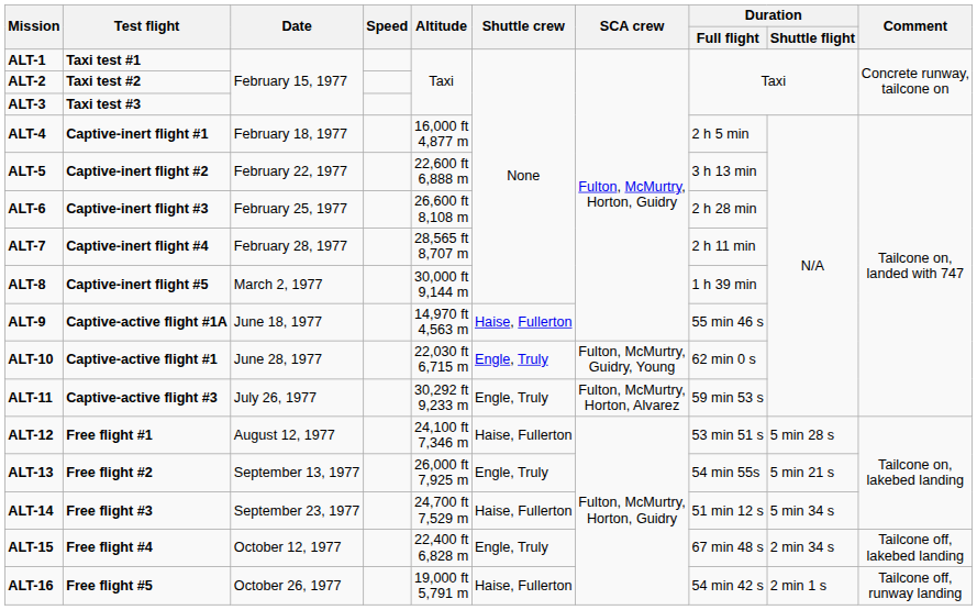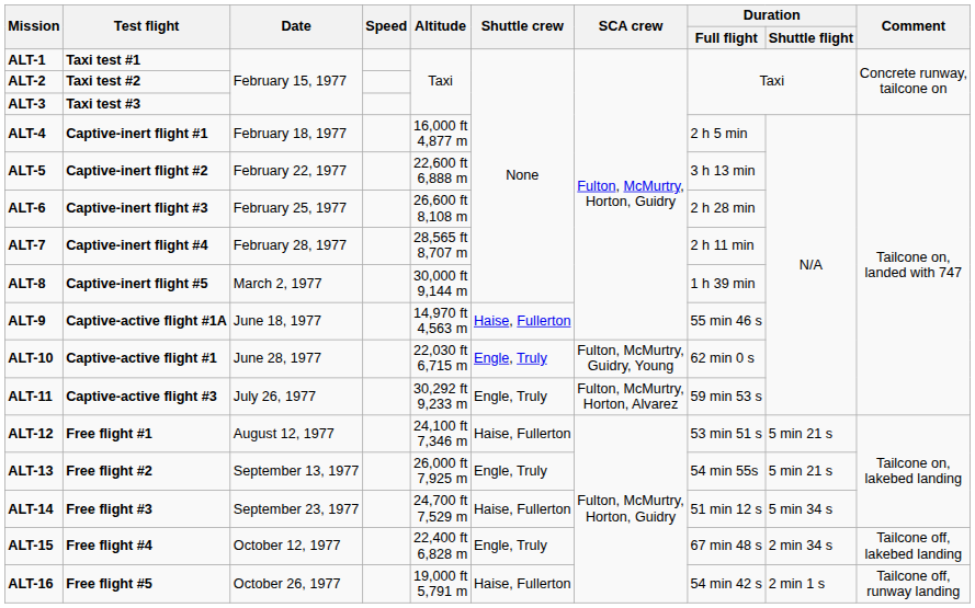 <table class="wikitable">
 <tr>
 <th rowspan=2>Mission</th>
 <th rowspan=2>Test flight</th>
 <th rowspan=2>Date</th>
 <th rowspan=2>Speed</th>
 <th rowspan=2>Altitude</th>
 <th rowspan=2>Shuttle crew</th>
 <th rowspan=2>SCA crew</th>
 <th colspan=2 align=center>Duration</th>
 <th rowspan=2>Comment</th>
 </tr>
 <tr>
 <th>Full flight</th>
 <th>Shuttle flight</th>
 </tr>
 <tr>
 <td><strong>ALT-1</strong></td>
 <td><strong>Taxi test #1</strong></td>
 <td rowspan=3>February 15, 1977</td>
 <td></td>
 <td rowspan=3 align=center>Taxi</td>
 <td rowspan=8 align=center>None</td>
 <td rowspan=9 align=center><a href='#'>Fulton</a>, <a href='#'>McMurtry</a>,<br>Horton, Guidry</td>
 <td rowspan=3 colspan=2 align=center>Taxi</td>
 <td rowspan=3 align=center>Concrete runway,<br>tailcone on</td>
 </tr>
 <tr>
 <td><strong>ALT-2</strong></td>
 <td><strong>Taxi test #2</strong></td>
 <td></td>
 </tr>
 <tr>
 <td><strong>ALT-3</strong></td>
 <td><strong>Taxi test #3</strong></td>
 <td></td>
 </tr>
 <tr>
 <td><strong>ALT-4</strong></td>
 <td><strong>Captive-inert flight #1</strong></td>
 <td>February 18, 1977</td>
 <td></td>
 <td align=right>16,000 ft<br>4,877 m</td>
 <td>2 h 5 min</td>
 <td rowspan=8 align=center>N/A</td>
 <td rowspan=8 align=center>Tailcone on,<br>landed with 747</td>
 </tr>
 <tr>
 <td><strong>ALT-5</strong></td>
 <td><strong>Captive-inert flight #2</strong></td>
 <td>February 22, 1977</td>
 <td></td>
 <td align=right>22,600 ft<br>6,888 m</td>
 <td>3 h 13 min</td>
 </tr>
 <tr>
 <td><strong>ALT-6</strong></td>
 <td><strong>Captive-inert flight #3</strong></td>
 <td>February 25, 1977</td>
 <td></td>
 <td align=right>26,600 ft<br>8,108 m</td>
 <td>2 h 28 min</td>
 </tr>
 <tr>
 <td><strong>ALT-7</strong></td>
 <td><strong>Captive-inert flight #4</strong></td>
 <td>February 28, 1977</td>
 <td></td>
 <td align=right>28,565 ft<br>8,707 m</td>
 <td>2 h 11 min</td>
 </tr>
 <tr>
 <td><strong>ALT-8</strong></td>
 <td><strong>Captive-inert flight #5</strong></td>
 <td>March 2, 1977</td>
 <td></td>
 <td align=right>30,000 ft<br>9,144 m</td>
 <td>1 h 39 min</td>
 </tr>
 <tr>
 <td><strong>ALT-9</strong><br> </td>
 <td><strong>Captive-active flight #1A</strong></td>
 <td>June 18, 1977</td>
 <td></td>
 <td align=right>14,970 ft<br>4,563 m</td>
 <td><a href='#'>Haise</a>, <a href='#'>Fullerton</a></td>
 <td>55 min 46 s</td>
 </tr>
 <tr>
 <td><strong>ALT-10</strong><br> </td>
 <td><strong>Captive-active flight #1</strong></td>
 <td>June 28, 1977</td>
 <td></td>
 <td align=right>22,030 ft<br>6,715 m</td>
 <td><a href='#'>Engle</a>, <a href='#'>Truly</a></td>
 <td align=center>Fulton, McMurtry,<br>Guidry, Young</td>
 <td>62 min 0 s</td>
 </tr>
 <tr>
 <td><strong>ALT-11</strong><br> </td>
 <td><strong>Captive-active flight #3</strong></td>
 <td>July 26, 1977</td>
 <td></td>
 <td align=right>30,292 ft<br>9,233 m</td>
 <td>Engle, Truly</td>
 <td align=center>Fulton, McMurtry,<br>Horton, Alvarez</td>
 <td>59 min 53 s</td>
 </tr>
 <tr>
 <td><strong>ALT-12</strong><br> </td>
 <td><strong>Free flight #1</strong></td>
 <td>August 12, 1977</td>
 <td></td>
 <td align=right>24,100 ft<br>7,346 m</td>
 <td>Haise, Fullerton</td>
 <td rowspan=5 align=center>Fulton, McMurtry,<br>Horton, Guidry</td>
 <td>53 min 51 s</td>
-<td>5 min 28 s</td>
+<td>5 min 21 s</td>
 <td rowspan=3 align=center>Tailcone on,<br>lakebed landing</td>
 </tr>
 <tr>
 <td><strong>ALT-13</strong><br> </td>
 <td><strong>Free flight #2</strong></td>
 <td>September 13, 1977</td>
 <td></td>
 <td align=right>26,000 ft<br>7,925 m</td>
 <td>Engle, Truly</td>
 <td>54 min 55s</td>
 <td>5 min 21 s</td>
 </tr>
 <tr>
 <td><strong>ALT-14</strong><br> </td>
 <td><strong>Free flight #3</strong></td>
 <td>September 23, 1977</td>
 <td></td>
 <td align=right>24,700 ft<br>7,529 m</td>
 <td>Haise, Fullerton</td>
 <td>51 min 12 s</td>
 <td>5 min 34 s</td>
 </tr>
 <tr>
 <td><strong>ALT-15</strong><br> </td>
 <td><strong>Free flight #4</strong></td>
 <td>October 12, 1977</td>
 <td></td>
 <td align=right>22,400 ft<br>6,828 m</td>
 <td>Engle, Truly</td>
 <td>67 min 48 s</td>
 <td>2 min 34 s</td>
 <td align=center>Tailcone off,<br>lakebed landing</td>
 </tr>
 <tr>
 <td><strong>ALT-16</strong><br> </td>
 <td><strong>Free flight #5</strong></td>
 <td>October 26, 1977</td>
 <td></td>
 <td align=right>19,000 ft<br>5,791 m</td>
 <td>Haise, Fullerton</td>
 <td>54 min 42 s</td>
 <td>2 min 1 s</td>
 <td align=center>Tailcone off,<br>runway landing</td>
 </tr>
 </table>
